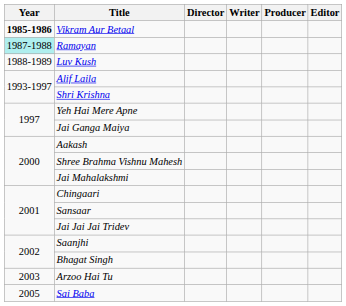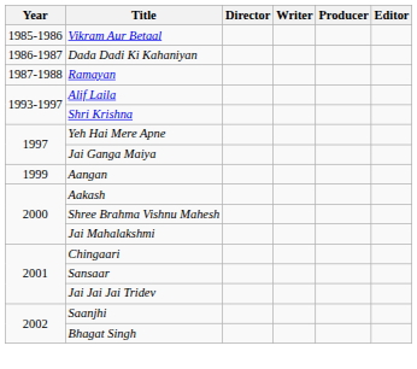 <table class="wikitable">
 <tr>
 <th>Year</th>
 <th>Title</th>
 <th>Director</th>
 <th>Writer</th>
 <th>Producer</th>
 <th>Editor</th>
 </tr>
 <tr>
-<td style="text-align:center;"><strong>1985-1986</strong></td>
+<td style="text-align:center;">1985-1986</td>
 <td><em><a href='#'>Vikram Aur Betaal</a></em></td>
 <td></td>
 <td></td>
 <td></td>
 <td></td>
 </tr>
 <tr>
-<td style="background: paleturquoise; text-align:center;">1987-1988</td>
-<td><em><a href='#'>Ramayan</a></em></td>
+<td style="text-align:center;">1986-1987</td>
+<td><em>Dada Dadi Ki Kahaniyan</em></td>
 <td></td>
 <td></td>
 <td></td>
 <td></td>
 </tr>
 <tr>
-<td style="text-align:center;">1988-1989</td>
-<td><em><a href='#'>Luv Kush</a></em></td>
+<td style="text-align:center;">1987-1988</td>
+<td><em><a href='#'>Ramayan</a></em></td>
 <td></td>
 <td></td>
 <td></td>
 <td></td>
 </tr>
 <tr>
 <td style="text-align:center;"rowspan=2>1993-1997</td>
 <td><em><a href='#'>Alif Laila</a></em></td>
 <td></td>
 <td></td>
 <td></td>
 <td></td>
 </tr>
 <tr>
 <td><em><a href='#'>Shri Krishna</a></em></td>
 <td></td>
 <td></td>
 <td></td>
 <td></td>
 </tr>
 <tr>
 <td style="text-align:center;"rowspan=2>1997</td>
 <td><em>Yeh Hai Mere Apne</em></td>
 <td></td>
 <td></td>
 <td></td>
 <td></td>
 </tr>
 <tr>
 <td><em>Jai Ganga Maiya</em></td>
+<td></td>
+<td></td>
+<td></td>
+<td></td>
+</tr>
+<tr>
+<td style="text-align:center;">1999</td>
+<td><em>Aangan</em></td>
 <td></td>
 <td></td>
 <td></td>
 <td></td>
 </tr>
 <tr>
 <td style="text-align:center;"rowspan=3>2000</td>
 <td><em>Aakash</em></td>
 <td></td>
 <td></td>
 <td></td>
 <td></td>
 </tr>
 <tr>
 <td><em>Shree Brahma Vishnu Mahesh</em></td>
 <td></td>
 <td></td>
 <td></td>
 <td></td>
 </tr>
 <tr>
 <td><em>Jai Mahalakshmi</em></td>
 <td></td>
 <td></td>
 <td></td>
 <td></td>
 </tr>
 <tr>
 <td style="text-align:center;"rowspan=3>2001</td>
 <td><em>Chingaari</em></td>
 <td></td>
 <td></td>
 <td></td>
 <td></td>
 </tr>
 <tr>
 <td><em>Sansaar</em></td>
 <td></td>
 <td></td>
 <td></td>
 <td></td>
 </tr>
 <tr>
 <td><em>Jai Jai Jai Tridev</em></td>
 <td></td>
 <td></td>
 <td></td>
 <td></td>
 </tr>
 <tr>
 <td style="text-align:center;"rowspan=2>2002</td>
 <td><em>Saanjhi</em></td>
 <td></td>
 <td></td>
 <td></td>
 <td></td>
 </tr>
 <tr>
 <td><em>Bhagat Singh</em></td>
 <td></td>
 <td></td>
 <td></td>
 <td></td>
 </tr>
-<tr>
-<td style="text-align:center;">2003</td>
-<td><em>Arzoo Hai Tu</em></td>
-<td></td>
-<td></td>
-<td></td>
-<td></td>
-</tr>
-<tr>
-<td style="text-align:center;">2005</td>
-<td><em><a href='#'>Sai Baba</a></em></td>
-<td></td>
-<td></td>
-<td></td>
-<td></td>
-</tr>
 </table>
